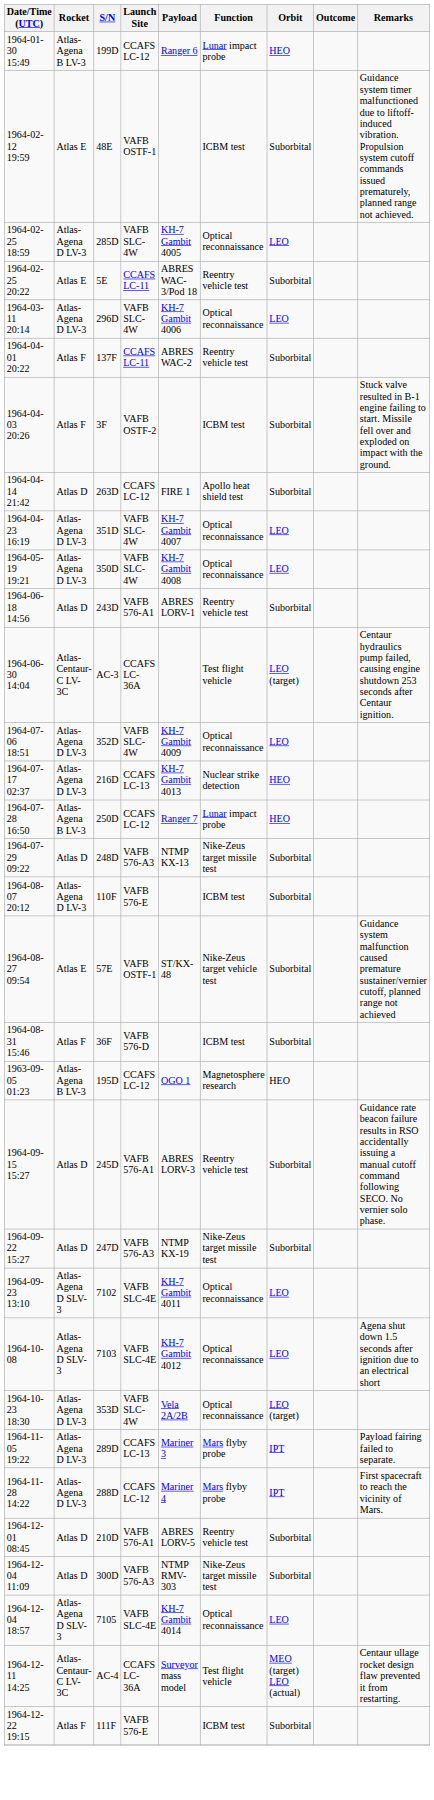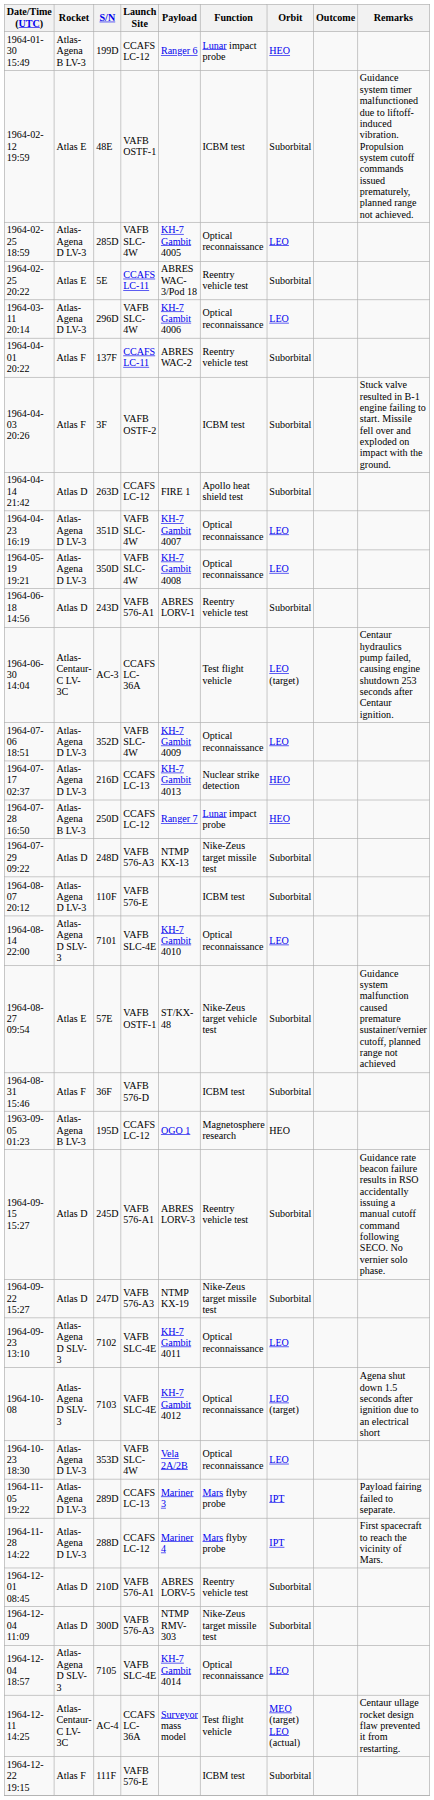 <table class="wikitable" style="margin: 1em 1em 1em 0";>
 <tr>
 <th>Date/Time<br>(<a href='#'>UTC</a>)</th>
 <th>Rocket</th>
 <th><a href='#'>S/N</a></th>
 <th>Launch Site</th>
 <th>Payload</th>
 <th>Function</th>
 <th>Orbit</th>
 <th>Outcome</th>
 <th>Remarks</th>
 </tr>
 <tr>
 <td>1964-01-30<br>15:49</td>
 <td>Atlas-Agena B LV-3</td>
 <td>199D</td>
 <td>CCAFS LC-12</td>
 <td><a href='#'>Ranger 6</a></td>
 <td><a href='#'>Lunar</a> impact probe</td>
 <td><a href='#'>HEO</a></td>
 <td></td>
 <td></td>
 </tr>
 <tr>
 <td>1964-02-12<br>19:59</td>
 <td>Atlas E</td>
 <td>48E</td>
 <td>VAFB OSTF-1</td>
 <td></td>
 <td>ICBM test</td>
 <td>Suborbital</td>
 <td></td>
 <td>Guidance system timer malfunctioned due to liftoff-induced vibration. Propulsion system cutoff commands issued prematurely, planned range not achieved.</td>
 </tr>
 <tr>
 <td>1964-02-25<br>18:59</td>
 <td>Atlas-Agena D LV-3</td>
 <td>285D</td>
 <td>VAFB SLC-4W</td>
 <td><a href='#'>KH-7 Gambit</a> 4005</td>
 <td>Optical reconnaissance</td>
 <td><a href='#'>LEO</a></td>
 <td></td>
 <td></td>
 </tr>
 <tr>
 <td>1964-02-25<br>20:22</td>
 <td>Atlas E</td>
 <td>5E</td>
 <td><a href='#'>CCAFS LC-11</a></td>
 <td>ABRES WAC-3/Pod 18</td>
 <td>Reentry vehicle test</td>
 <td>Suborbital</td>
 <td></td>
 <td></td>
 </tr>
 <tr>
 <td>1964-03-11<br>20:14</td>
 <td>Atlas-Agena D LV-3</td>
 <td>296D</td>
 <td>VAFB SLC-4W</td>
 <td><a href='#'>KH-7 Gambit</a> 4006</td>
 <td>Optical reconnaissance</td>
 <td><a href='#'>LEO</a></td>
 <td></td>
 <td></td>
 </tr>
 <tr>
 <td>1964-04-01<br>20:22</td>
 <td>Atlas F</td>
 <td>137F</td>
 <td><a href='#'>CCAFS LC-11</a></td>
 <td>ABRES WAC-2</td>
 <td>Reentry vehicle test</td>
 <td>Suborbital</td>
 <td></td>
 <td></td>
 </tr>
 <tr>
 <td>1964-04-03<br>20:26</td>
 <td>Atlas F</td>
 <td>3F</td>
 <td>VAFB OSTF-2</td>
 <td></td>
 <td>ICBM test</td>
 <td>Suborbital</td>
 <td></td>
 <td>Stuck valve resulted in B-1 engine failing to start. Missile fell over and exploded on impact with the ground.</td>
 </tr>
 <tr>
 <td>1964-04-14<br>21:42</td>
 <td>Atlas D</td>
 <td>263D</td>
 <td>CCAFS LC-12</td>
 <td>FIRE 1</td>
 <td>Apollo heat shield test</td>
 <td>Suborbital</td>
 <td></td>
 <td></td>
 </tr>
 <tr>
 <td>1964-04-23<br>16:19</td>
 <td>Atlas-Agena D LV-3</td>
 <td>351D</td>
 <td>VAFB SLC-4W</td>
 <td><a href='#'>KH-7 Gambit</a> 4007</td>
 <td>Optical reconnaissance</td>
 <td><a href='#'>LEO</a></td>
 <td></td>
 <td></td>
 </tr>
 <tr>
 <td>1964-05-19<br>19:21</td>
 <td>Atlas-Agena D LV-3</td>
 <td>350D</td>
 <td>VAFB SLC-4W</td>
 <td><a href='#'>KH-7 Gambit</a> 4008</td>
 <td>Optical reconnaissance</td>
 <td><a href='#'>LEO</a></td>
 <td></td>
 <td></td>
 </tr>
 <tr>
 <td>1964-06-18<br>14:56</td>
 <td>Atlas D</td>
 <td>243D</td>
 <td>VAFB 576-A1</td>
 <td>ABRES LORV-1</td>
 <td>Reentry vehicle test</td>
 <td>Suborbital</td>
 <td></td>
 <td></td>
 </tr>
 <tr>
 <td>1964-06-30<br>14:04</td>
 <td>Atlas-Centaur-C LV-3C</td>
 <td>AC-3</td>
 <td>CCAFS LC-36A</td>
 <td></td>
 <td>Test flight vehicle</td>
 <td><a href='#'>LEO</a> (target)</td>
 <td></td>
 <td>Centaur hydraulics pump failed, causing engine shutdown 253 seconds after Centaur ignition.</td>
 </tr>
 <tr>
 <td>1964-07-06<br>18:51</td>
 <td>Atlas-Agena D LV-3</td>
 <td>352D</td>
 <td>VAFB SLC-4W</td>
 <td><a href='#'>KH-7 Gambit</a> 4009</td>
 <td>Optical reconnaissance</td>
 <td><a href='#'>LEO</a></td>
 <td></td>
 <td></td>
 </tr>
 <tr>
 <td>1964-07-17<br>02:37</td>
 <td>Atlas-Agena D LV-3</td>
 <td>216D</td>
 <td>CCAFS LC-13</td>
 <td><a href='#'>KH-7 Gambit</a> 4013</td>
 <td>Nuclear strike detection</td>
 <td><a href='#'>HEO</a></td>
 <td></td>
 <td></td>
 </tr>
 <tr>
 <td>1964-07-28<br>16:50</td>
 <td>Atlas-Agena B LV-3</td>
 <td>250D</td>
 <td>CCAFS LC-12</td>
 <td><a href='#'>Ranger 7</a></td>
 <td><a href='#'>Lunar</a> impact probe</td>
 <td><a href='#'>HEO</a></td>
 <td></td>
 <td></td>
 </tr>
 <tr>
 <td>1964-07-29<br>09:22</td>
 <td>Atlas D</td>
 <td>248D</td>
 <td>VAFB 576-A3</td>
 <td>NTMP KX-13</td>
 <td>Nike-Zeus target missile test</td>
 <td>Suborbital</td>
 <td></td>
 <td></td>
 </tr>
 <tr>
 <td>1964-08-07<br>20:12</td>
 <td>Atlas-Agena D LV-3</td>
 <td>110F</td>
 <td>VAFB 576-E</td>
 <td></td>
 <td>ICBM test</td>
 <td>Suborbital</td>
 <td></td>
 <td></td>
 </tr>
 <tr>
+<td>1964-08-14<br>22:00</td>
+<td>Atlas-Agena D SLV-3</td>
+<td>7101</td>
+<td>VAFB SLC-4E</td>
+<td><a href='#'>KH-7 Gambit</a> 4010</td>
+<td>Optical reconnaissance</td>
+<td><a href='#'>LEO</a></td>
+<td></td>
+<td></td>
+</tr>
+<tr>
 <td>1964-08-27<br>09:54</td>
 <td>Atlas E</td>
 <td>57E</td>
 <td>VAFB OSTF-1</td>
 <td>ST/KX-48</td>
 <td>Nike-Zeus target vehicle test</td>
 <td>Suborbital</td>
 <td></td>
 <td>Guidance system malfunction caused premature sustainer/vernier cutoff, planned range not achieved</td>
 </tr>
 <tr>
 <td>1964-08-31<br>15:46</td>
 <td>Atlas F</td>
 <td>36F</td>
 <td>VAFB 576-D</td>
 <td></td>
 <td>ICBM test</td>
 <td>Suborbital</td>
 <td></td>
 <td></td>
 </tr>
 <tr>
 <td>1963-09-05<br>01:23</td>
 <td>Atlas-Agena B LV-3</td>
 <td>195D</td>
 <td>CCAFS LC-12</td>
 <td><a href='#'>OGO 1</a></td>
 <td>Magnetosphere research</td>
 <td>HEO</td>
 <td></td>
 <td></td>
 </tr>
 <tr>
 <td>1964-09-15<br>15:27</td>
 <td>Atlas D</td>
 <td>245D</td>
 <td>VAFB 576-A1</td>
 <td>ABRES LORV-3</td>
 <td>Reentry vehicle test</td>
 <td>Suborbital</td>
 <td></td>
 <td>Guidance rate beacon failure results in RSO accidentally issuing a manual cutoff command following SECO. No vernier solo phase.</td>
 </tr>
 <tr>
 <td>1964-09-22<br>15:27</td>
 <td>Atlas D</td>
 <td>247D</td>
 <td>VAFB 576-A3</td>
 <td>NTMP KX-19</td>
 <td>Nike-Zeus target missile test</td>
 <td>Suborbital</td>
 <td></td>
 <td></td>
 </tr>
 <tr>
 <td>1964-09-23<br>13:10</td>
 <td>Atlas-Agena D SLV-3</td>
 <td>7102</td>
 <td>VAFB SLC-4E</td>
 <td><a href='#'>KH-7 Gambit</a> 4011</td>
 <td>Optical reconnaissance</td>
 <td><a href='#'>LEO</a></td>
 <td></td>
 <td></td>
 </tr>
 <tr>
 <td>1964-10-08<br></td>
 <td>Atlas-Agena D SLV-3</td>
 <td>7103</td>
 <td>VAFB SLC-4E</td>
 <td><a href='#'>KH-7 Gambit</a> 4012</td>
 <td>Optical reconnaissance</td>
-<td><a href='#'>LEO</a></td>
+<td><a href='#'>LEO</a> (target)</td>
 <td></td>
 <td>Agena shut down 1.5 seconds after ignition due to an electrical short</td>
 </tr>
 <tr>
 <td>1964-10-23<br>18:30</td>
 <td>Atlas-Agena D LV-3</td>
 <td>353D</td>
 <td>VAFB SLC-4W</td>
 <td><a href='#'>Vela 2A/2B</a></td>
 <td>Optical reconnaissance</td>
-<td><a href='#'>LEO</a> (target)</td>
+<td><a href='#'>LEO</a></td>
 <td></td>
 <td></td>
 </tr>
 <tr>
 <td>1964-11-05<br>19:22</td>
 <td>Atlas-Agena D LV-3</td>
 <td>289D</td>
 <td>CCAFS LC-13</td>
 <td><a href='#'>Mariner 3</a></td>
 <td><a href='#'>Mars</a> flyby probe</td>
 <td><a href='#'>IPT</a></td>
 <td></td>
 <td>Payload fairing failed to separate.</td>
 </tr>
 <tr>
 <td>1964-11-28<br>14:22</td>
 <td>Atlas-Agena D LV-3</td>
 <td>288D</td>
 <td>CCAFS LC-12</td>
 <td><a href='#'>Mariner 4</a></td>
 <td><a href='#'>Mars</a> flyby probe</td>
 <td><a href='#'>IPT</a></td>
 <td></td>
 <td>First spacecraft to reach the vicinity of Mars.</td>
 </tr>
 <tr>
 <td>1964-12-01<br>08:45</td>
 <td>Atlas D</td>
 <td>210D</td>
 <td>VAFB 576-A1</td>
 <td>ABRES LORV-5</td>
 <td>Reentry vehicle test</td>
 <td>Suborbital</td>
 <td></td>
 <td></td>
 </tr>
 <tr>
 <td>1964-12-04<br>11:09</td>
 <td>Atlas D</td>
 <td>300D</td>
 <td>VAFB 576-A3</td>
 <td>NTMP RMV-303</td>
 <td>Nike-Zeus target missile test</td>
 <td>Suborbital</td>
 <td></td>
 <td></td>
 </tr>
 <tr>
 <td>1964-12-04<br>18:57</td>
 <td>Atlas-Agena D SLV-3</td>
 <td>7105</td>
 <td>VAFB SLC-4E</td>
 <td><a href='#'>KH-7 Gambit</a> 4014</td>
 <td>Optical reconnaissance</td>
 <td><a href='#'>LEO</a></td>
 <td></td>
 <td></td>
 </tr>
 <tr>
 <td>1964-12-11<br>14:25</td>
 <td>Atlas-Centaur-C LV-3C</td>
 <td>AC-4</td>
 <td>CCAFS LC-36A</td>
 <td><a href='#'>Surveyor</a> mass model</td>
 <td>Test flight vehicle</td>
 <td><a href='#'>MEO</a> (target)<br><a href='#'>LEO</a> (actual)</td>
 <td></td>
 <td>Centaur ullage rocket design flaw prevented it from restarting.</td>
 </tr>
 <tr>
 <td>1964-12-22<br>19:15</td>
 <td>Atlas F</td>
 <td>111F</td>
 <td>VAFB 576-E</td>
 <td></td>
 <td>ICBM test</td>
 <td>Suborbital</td>
 <td></td>
 <td></td>
 </tr>
 <tr>
 </tr>
 </table>
